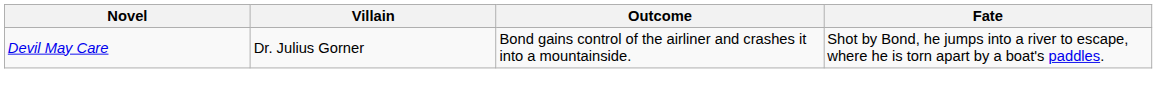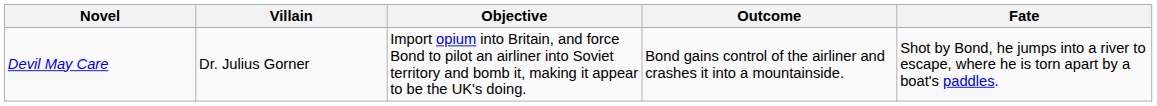 <table class="wikitable">
 <tr>
 <th style="width: 16.5%">Novel</th>
 <th style="width: 16.5%">Villain</th>
+<th style="width: 22%">Objective</th>
 <th style="width: 22%">Outcome</th>
 <th style="width: 22%">Fate</th>
 </tr>
 <tr>
 <td><em><a href='#'>Devil May Care</a></em></td>
 <td>Dr. Julius Gorner</td>
+<td>Import <a href='#'>opium</a> into Britain, and force Bond to pilot an airliner into Soviet territory and bomb it, making it appear to be the UK's doing.</td>
 <td>Bond gains control of the airliner and crashes it into a mountainside.</td>
 <td>Shot by Bond, he jumps into a river to escape, where he is torn apart by a boat's <a href='#'>paddles</a>.</td>
 </tr>
 </table>
